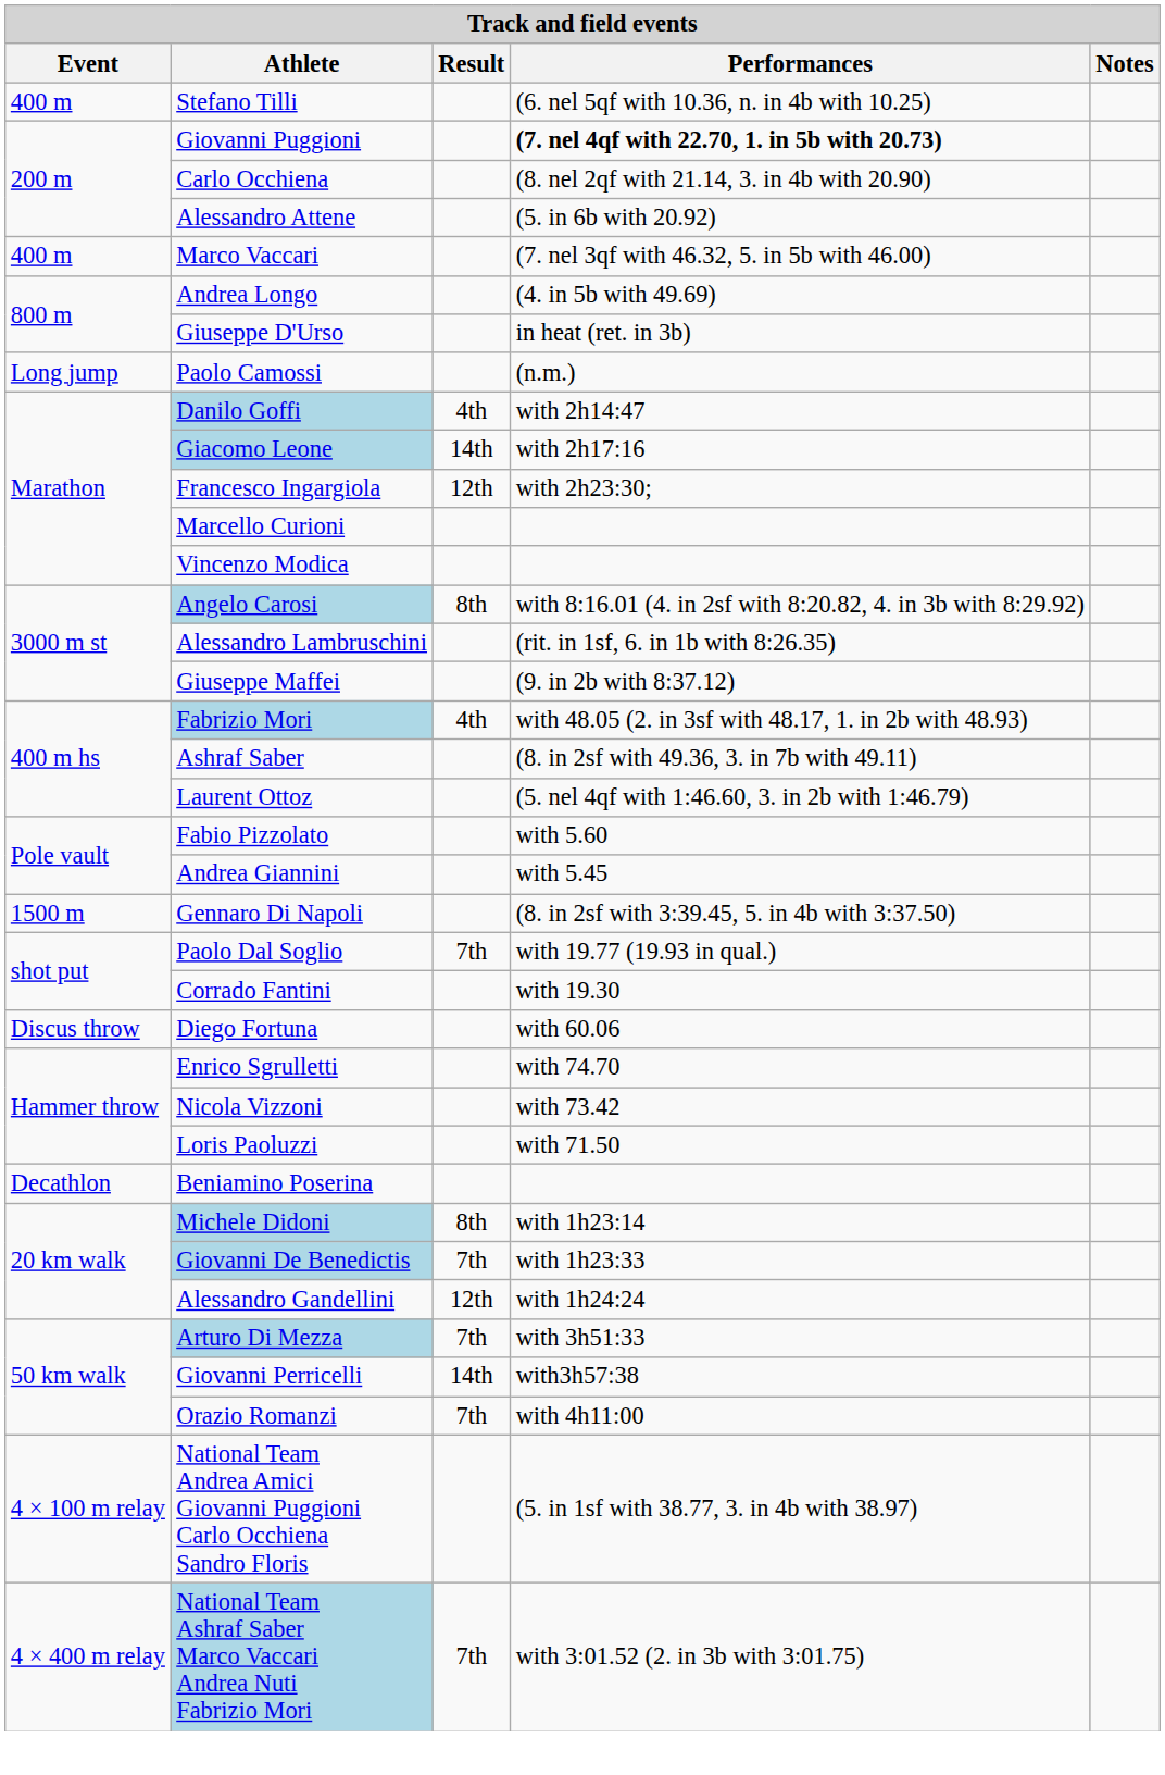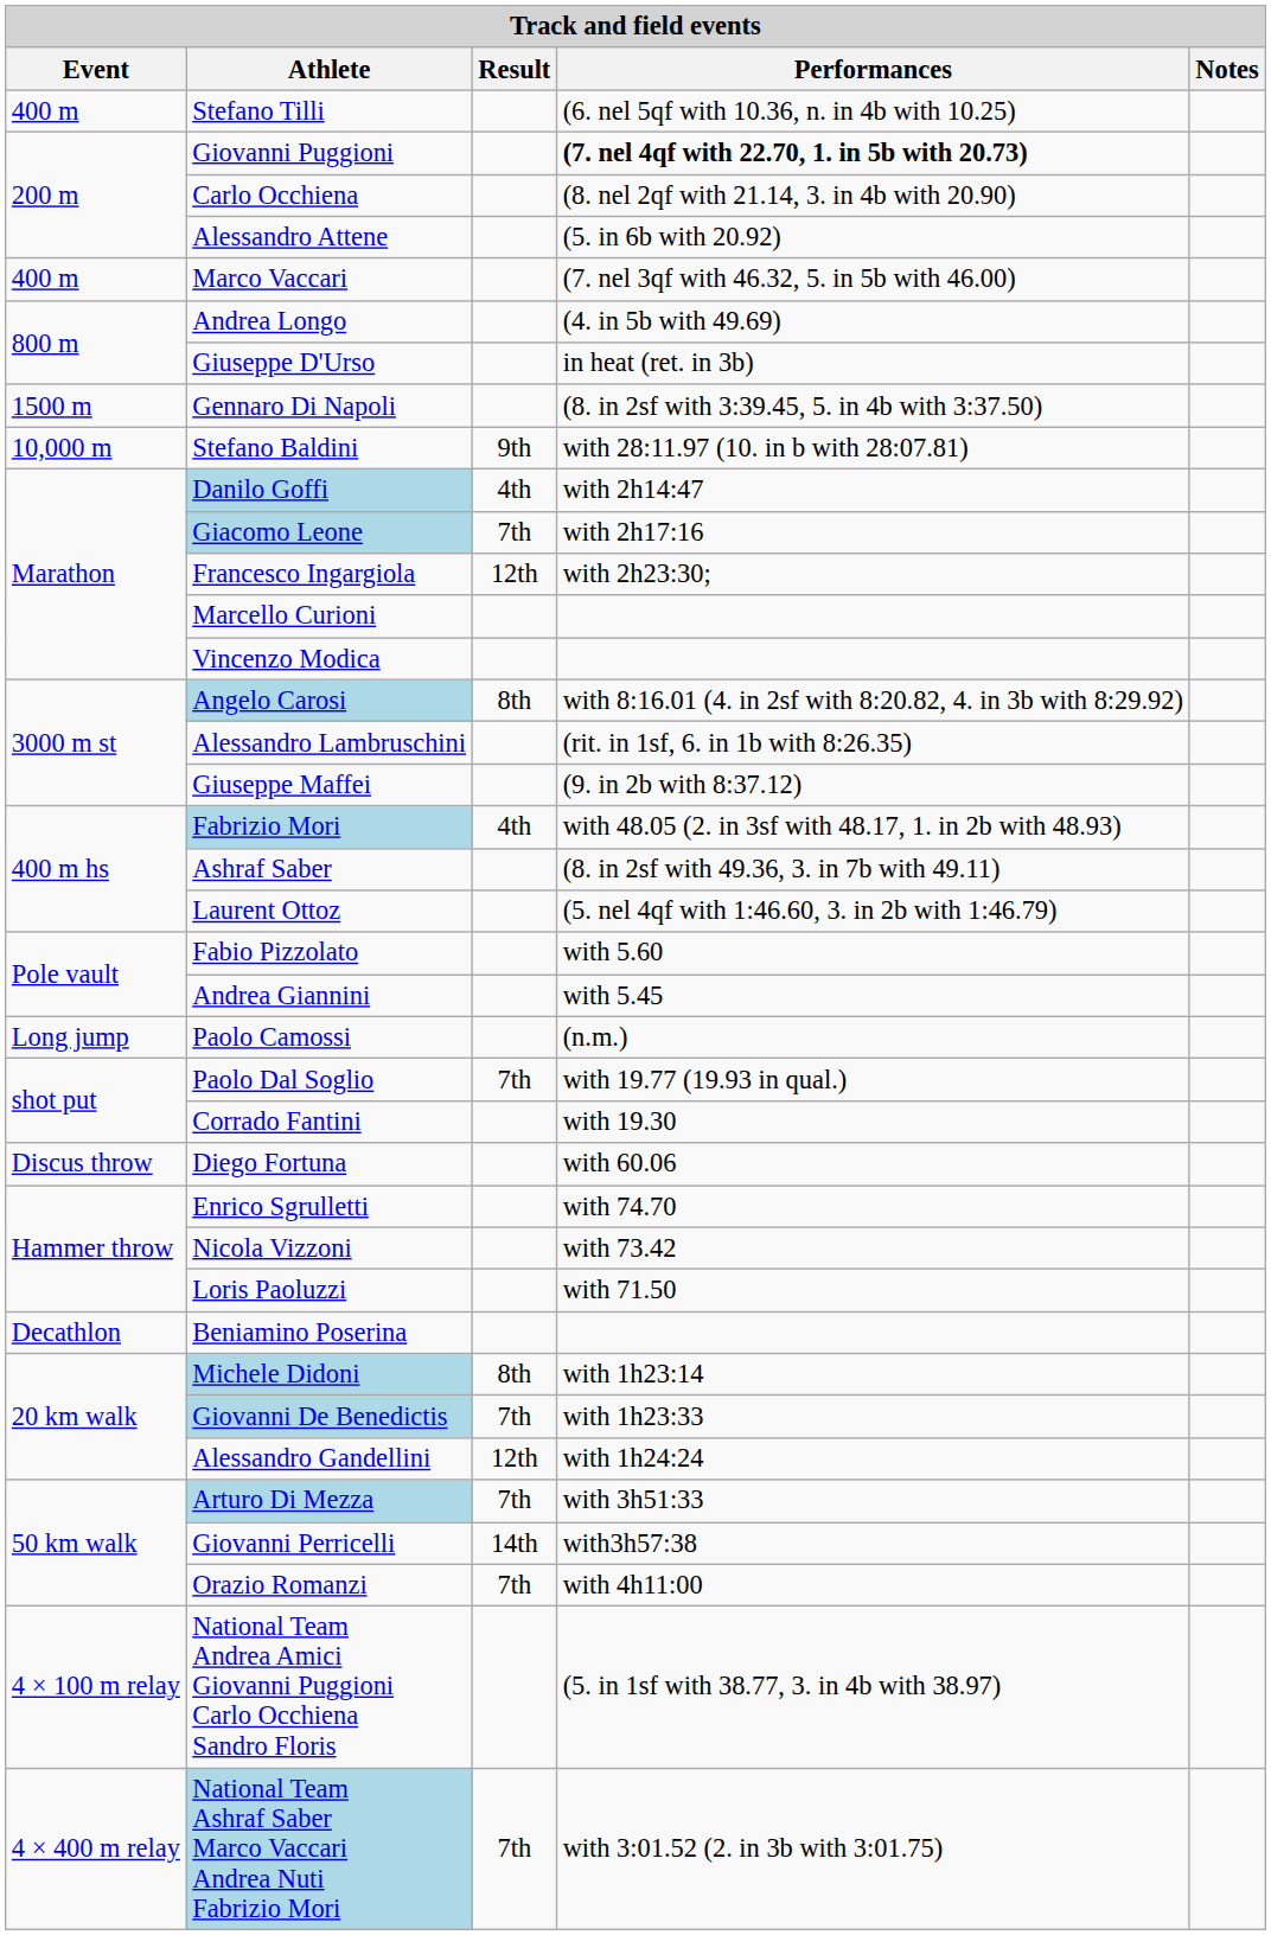 <table class="wikitable" width= style="font-size:90%; text-align:left;">
 <tr>
 <td colspan=5 style="background:lightgrey;" align=center><strong>Track and field events</strong></td>
 </tr>
 <tr>
 <th>Event</th>
 <th>Athlete</th>
 <th>Result</th>
 <th>Performances</th>
 <th>Notes</th>
 </tr>
 <tr>
 <td><a href='#'>400 m</a></td>
 <td><a href='#'>Stefano Tilli</a></td>
 <td align=center></td>
 <td>(6. nel 5qf with 10.36, n. in 4b with 10.25)</td>
 <td></td>
 </tr>
 <tr>
 <td rowspan=3><a href='#'>200 m</a></td>
 <td><a href='#'>Giovanni Puggioni</a></td>
 <td align=center></td>
 <td><strong>(7. nel 4qf with 22.70, 1. in 5b with 20.73)</strong></td>
 <td></td>
 </tr>
 <tr>
 <td><a href='#'>Carlo Occhiena</a></td>
 <td align=center></td>
 <td>(8. nel 2qf with 21.14, 3. in 4b with 20.90)</td>
 <td></td>
 </tr>
 <tr>
 <td><a href='#'>Alessandro Attene</a></td>
 <td align=center></td>
 <td>(5. in 6b with 20.92)</td>
 <td></td>
 </tr>
 <tr>
 <td><a href='#'>400 m</a></td>
 <td><a href='#'>Marco Vaccari</a></td>
 <td align=center></td>
 <td>(7. nel 3qf with 46.32, 5. in 5b with 46.00)</td>
 <td></td>
 </tr>
 <tr>
 <td rowspan=2><a href='#'>800 m</a></td>
 <td><a href='#'>Andrea Longo</a></td>
 <td align=center></td>
 <td>(4. in 5b with 49.69)</td>
 <td></td>
 </tr>
 <tr>
 <td><a href='#'>Giuseppe D'Urso</a></td>
 <td align=center></td>
 <td>in heat (ret. in 3b)</td>
 <td></td>
 </tr>
 <tr>
-<td><a href='#'>Long jump</a></td>
-<td><a href='#'>Paolo Camossi</a></td>
+<td><a href='#'>1500 m</a></td>
+<td><a href='#'>Gennaro Di Napoli</a></td>
 <td align=center></td>
-<td>(n.m.)</td>
+<td>(8. in 2sf with 3:39.45, 5. in 4b with 3:37.50)</td>
+<td></td>
+</tr>
+<tr>
+<td><a href='#'>10,000 m</a></td>
+<td><a href='#'>Stefano Baldini</a></td>
+<td align=center>9th</td>
+<td>with 28:11.97 (10. in b with 28:07.81)</td>
 <td></td>
 </tr>
 <tr>
 <td rowspan=5><a href='#'>Marathon</a></td>
 <td bgcolor=lightblue><a href='#'>Danilo Goffi</a></td>
 <td align=center>4th</td>
 <td>with 2h14:47</td>
 <td></td>
 </tr>
 <tr>
 <td bgcolor=lightblue><a href='#'>Giacomo Leone</a></td>
-<td align=center>14th</td>
+<td align=center>7th</td>
 <td>with 2h17:16</td>
 <td></td>
 </tr>
 <tr>
 <td><a href='#'>Francesco Ingargiola</a></td>
 <td align=center>12th</td>
 <td>with 2h23:30;</td>
 <td></td>
 </tr>
 <tr>
 <td><a href='#'>Marcello Curioni</a></td>
 <td align=center></td>
 <td></td>
 <td></td>
 </tr>
 <tr>
 <td><a href='#'>Vincenzo Modica</a></td>
 <td align=center></td>
 <td></td>
 <td></td>
 </tr>
 <tr>
 <td rowspan=3><a href='#'>3000 m st</a></td>
 <td bgcolor=lightblue><a href='#'>Angelo Carosi</a></td>
 <td align=center>8th</td>
 <td>with 8:16.01 (4. in 2sf with 8:20.82, 4. in 3b with 8:29.92)</td>
 <td></td>
 </tr>
 <tr>
 <td><a href='#'>Alessandro Lambruschini</a></td>
 <td align=center></td>
 <td>(rit. in 1sf, 6. in 1b with 8:26.35)</td>
 <td></td>
 </tr>
 <tr>
 <td><a href='#'>Giuseppe Maffei</a></td>
 <td align=center></td>
 <td>(9. in 2b with 8:37.12)</td>
 <td></td>
 </tr>
 <tr>
 <td rowspan=3><a href='#'>400 m hs</a></td>
 <td bgcolor=lightblue><a href='#'>Fabrizio Mori</a></td>
 <td align=center>4th</td>
 <td>with 48.05 (2. in 3sf with 48.17, 1. in 2b with 48.93)</td>
 <td></td>
 </tr>
 <tr>
 <td><a href='#'>Ashraf Saber</a></td>
 <td align=center></td>
 <td>(8. in 2sf with 49.36, 3. in 7b with 49.11)</td>
 <td></td>
 </tr>
 <tr>
 <td><a href='#'>Laurent Ottoz</a></td>
 <td align=center></td>
 <td>(5. nel 4qf with 1:46.60, 3. in 2b with 1:46.79)</td>
 <td></td>
 </tr>
 <tr>
 <td rowspan=2><a href='#'>Pole vault</a></td>
 <td><a href='#'>Fabio Pizzolato</a></td>
 <td align=center></td>
 <td>with 5.60</td>
 <td></td>
 </tr>
 <tr>
 <td><a href='#'>Andrea Giannini</a></td>
 <td align=center></td>
 <td>with 5.45</td>
 <td></td>
 </tr>
 <tr>
-<td><a href='#'>1500 m</a></td>
-<td><a href='#'>Gennaro Di Napoli</a></td>
+<td><a href='#'>Long jump</a></td>
+<td><a href='#'>Paolo Camossi</a></td>
 <td align=center></td>
-<td>(8. in 2sf with 3:39.45, 5. in 4b with 3:37.50)</td>
+<td>(n.m.)</td>
 <td></td>
 </tr>
 <tr>
 <td rowspan=2><a href='#'>shot put</a></td>
 <td><a href='#'>Paolo Dal Soglio</a></td>
 <td align=center>7th</td>
 <td>with 19.77 (19.93 in qual.)</td>
 <td></td>
 </tr>
 <tr>
 <td><a href='#'>Corrado Fantini</a></td>
 <td align=center></td>
 <td>with 19.30</td>
 <td></td>
 </tr>
 <tr>
 <td><a href='#'>Discus throw</a></td>
 <td><a href='#'>Diego Fortuna</a></td>
 <td align=center></td>
 <td>with 60.06</td>
 <td></td>
 </tr>
 <tr>
 <td rowspan=3><a href='#'>Hammer throw</a></td>
 <td><a href='#'>Enrico Sgrulletti</a></td>
 <td align=center></td>
 <td>with 74.70</td>
 <td></td>
 </tr>
 <tr>
 <td><a href='#'>Nicola Vizzoni</a></td>
 <td align=center></td>
 <td>with 73.42</td>
 <td></td>
 </tr>
 <tr>
 <td><a href='#'>Loris Paoluzzi</a></td>
 <td align=center></td>
 <td>with 71.50</td>
 <td></td>
 </tr>
 <tr>
 <td><a href='#'>Decathlon</a></td>
 <td><a href='#'>Beniamino Poserina</a></td>
 <td align=center></td>
 <td></td>
 <td></td>
 </tr>
 <tr>
 <td rowspan=3><a href='#'>20 km walk</a></td>
 <td bgcolor=lightblue><a href='#'>Michele Didoni</a></td>
 <td align=center>8th</td>
 <td>with 1h23:14</td>
 <td></td>
 </tr>
 <tr>
 <td bgcolor=lightblue><a href='#'>Giovanni De Benedictis</a></td>
 <td align=center>7th</td>
 <td>with 1h23:33</td>
 <td></td>
 </tr>
 <tr>
 <td><a href='#'>Alessandro Gandellini</a></td>
 <td align=center>12th</td>
 <td>with 1h24:24</td>
 <td></td>
 </tr>
 <tr>
 <td rowspan=3><a href='#'>50 km walk</a></td>
 <td bgcolor=lightblue><a href='#'>Arturo Di Mezza</a></td>
 <td align=center>7th</td>
 <td>with 3h51:33</td>
 <td></td>
 </tr>
 <tr>
 <td><a href='#'>Giovanni Perricelli</a></td>
 <td align=center>14th</td>
 <td>with3h57:38</td>
 <td></td>
 </tr>
 <tr>
 <td><a href='#'>Orazio Romanzi</a></td>
 <td align=center>7th</td>
 <td>with 4h11:00</td>
 <td></td>
 </tr>
 <tr>
 <td><a href='#'>4 × 100 m relay</a></td>
 <td> <a href='#'>National Team</a><br><a href='#'>Andrea Amici</a><br><a href='#'>Giovanni Puggioni</a><br><a href='#'>Carlo Occhiena</a><br><a href='#'>Sandro Floris</a></td>
 <td align=center></td>
 <td>(5. in 1sf with 38.77, 3. in 4b with 38.97)</td>
 <td></td>
 </tr>
 <tr>
 <td><a href='#'>4 × 400 m relay</a></td>
 <td bgcolor=lightblue> <a href='#'>National Team</a><br><a href='#'>Ashraf Saber</a><br><a href='#'>Marco Vaccari</a><br><a href='#'>Andrea Nuti</a><br><a href='#'>Fabrizio Mori</a></td>
 <td align=center>7th</td>
 <td>with 3:01.52 (2. in 3b with 3:01.75)</td>
 <td></td>
 </tr>
 </table>
